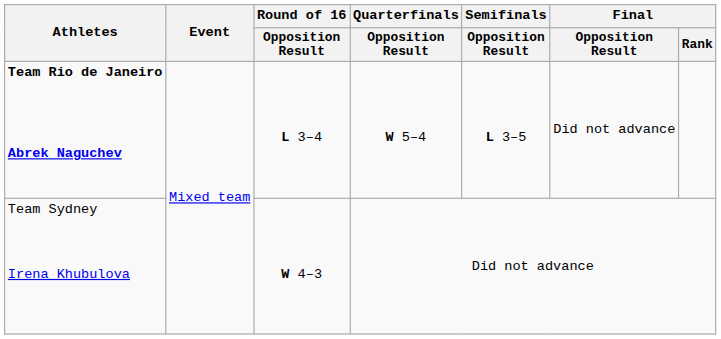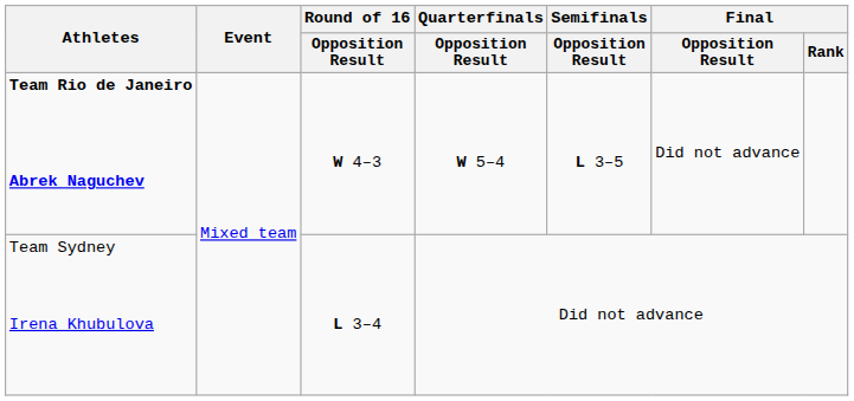 <table class="wikitable" style="text-align:center;font-size:90%">
 <tr>
 <th rowspan=2>Athletes</th>
 <th rowspan=2>Event</th>
 <th>Round of 16</th>
 <th>Quarterfinals</th>
 <th>Semifinals</th>
 <th colspan=2>Final</th>
 </tr>
 <tr style="font-size:95%">
 <th>Opposition<br>Result</th>
 <th>Opposition<br>Result</th>
 <th>Opposition<br>Result</th>
 <th>Opposition<br>Result</th>
 <th>Rank</th>
 </tr>
 <tr>
 <td align=left><strong>Team Rio de Janeiro</strong><br><br><br><br><br><strong><a href='#'>Abrek Naguchev</a></strong><br><br><br></td>
 <td rowspan=2 align=left><a href='#'>Mixed team</a></td>
-<td><br><strong>L</strong> 3–4</td>
+<td><br><strong>W</strong> 4–3</td>
 <td><br><strong>W</strong> 5–4</td>
 <td><br><strong>L</strong> 3–5</td>
 <td>Did not advance</td>
 <td></td>
 </tr>
 <tr>
 <td align=left>Team Sydney<br><br><br><br><a href='#'>Irena Khubulova</a><br><br><br><br></td>
-<td><br><strong>W</strong> 4–3</td>
+<td><br><strong>L</strong> 3–4</td>
 <td colspan=4>Did not advance</td>
 </tr>
 </table>
